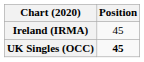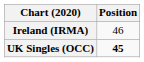 <table class="wikitable sortable plainrowheaders" style="text-align:center">
 <tr>
 <th scope="col">Chart (2020)</th>
 <th scope="col">Position</th>
 </tr>
 <tr>
 <th scope="row">Ireland (IRMA)</th>
-<td>45</td>
+<td>46</td>
 </tr>
 <tr>
 <th scope="row">UK Singles (OCC)</th>
 <td><strong>45</strong></td>
 </tr>
 </table>
